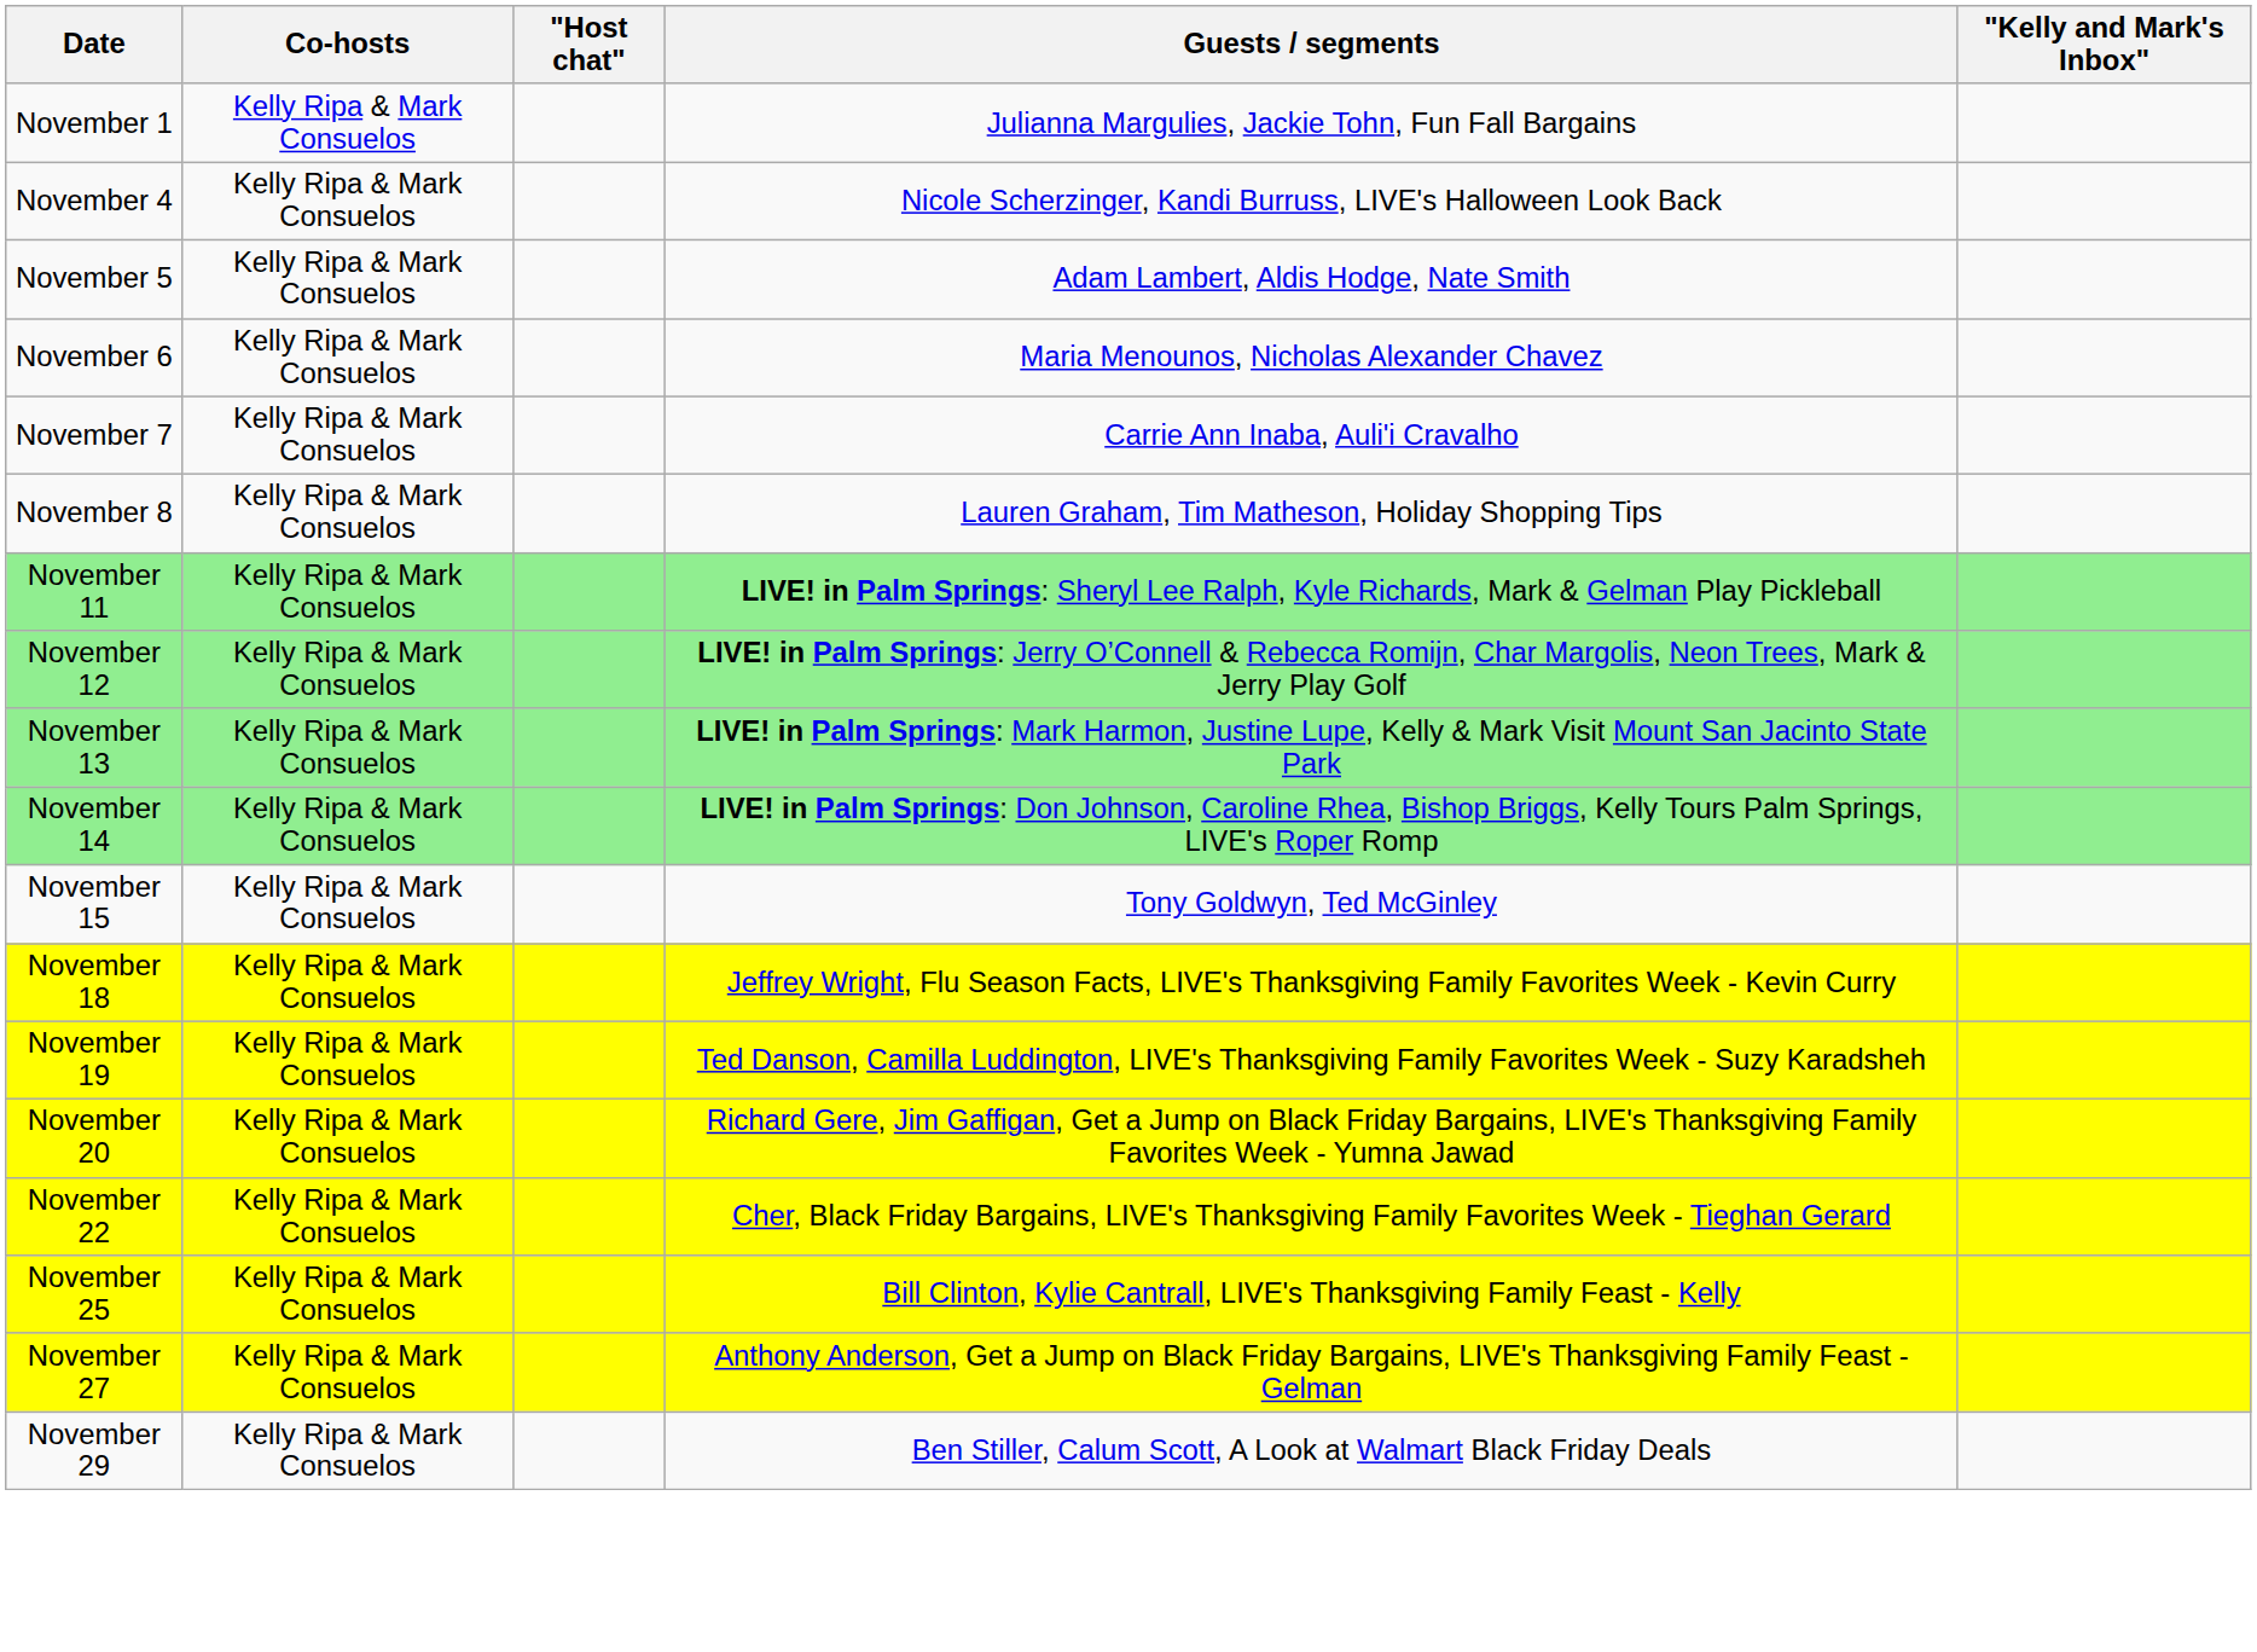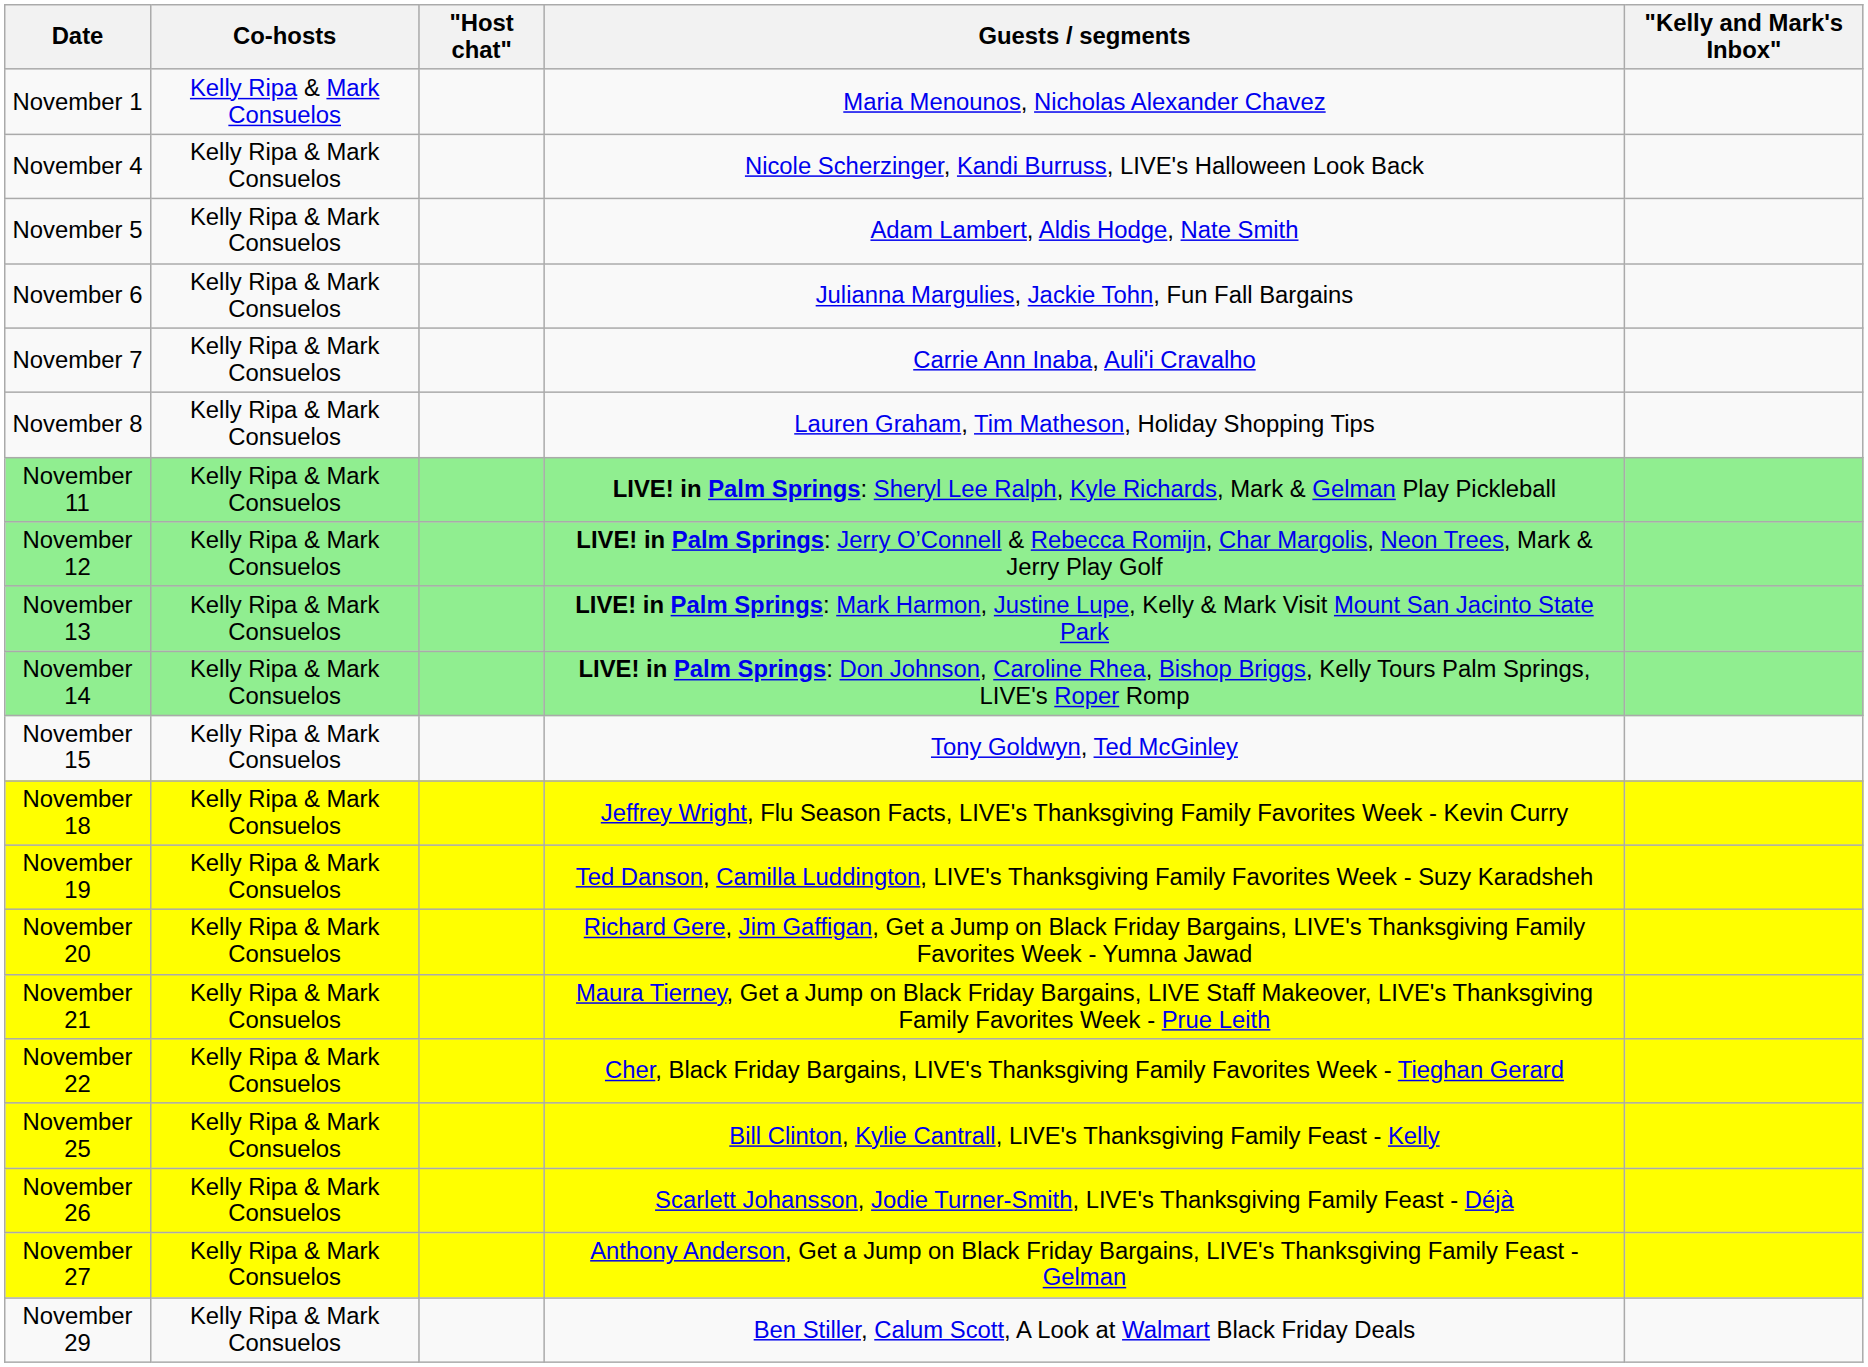 <table class="wikitable sortable" style="text-align:center;">
 <tr>
 <th>Date</th>
 <th>Co-hosts</th>
 <th>"Host chat"</th>
 <th>Guests / segments</th>
 <th>"Kelly and Mark's Inbox"</th>
 </tr>
 <tr>
 <td>November 1</td>
 <td><a href='#'>Kelly Ripa</a> & <a href='#'>Mark Consuelos</a></td>
 <td></td>
-<td><a href='#'>Julianna Margulies</a>, <a href='#'>Jackie Tohn</a>, Fun Fall Bargains</td>
+<td><a href='#'>Maria Menounos</a>, <a href='#'>Nicholas Alexander Chavez</a></td>
 <td></td>
 </tr>
 <tr>
 <td>November 4</td>
 <td>Kelly Ripa & Mark Consuelos</td>
 <td></td>
 <td><a href='#'>Nicole Scherzinger</a>, <a href='#'>Kandi Burruss</a>, LIVE's Halloween Look Back</td>
 <td></td>
 </tr>
 <tr>
 <td>November 5</td>
 <td>Kelly Ripa & Mark Consuelos</td>
 <td></td>
 <td><a href='#'>Adam Lambert</a>, <a href='#'>Aldis Hodge</a>, <a href='#'>Nate Smith</a></td>
 <td></td>
 </tr>
 <tr>
 <td>November 6</td>
 <td>Kelly Ripa & Mark Consuelos</td>
 <td></td>
-<td><a href='#'>Maria Menounos</a>, <a href='#'>Nicholas Alexander Chavez</a></td>
+<td><a href='#'>Julianna Margulies</a>, <a href='#'>Jackie Tohn</a>, Fun Fall Bargains</td>
 <td></td>
 </tr>
 <tr>
 <td>November 7</td>
 <td>Kelly Ripa & Mark Consuelos</td>
 <td></td>
 <td><a href='#'>Carrie Ann Inaba</a>, <a href='#'>Auli'i Cravalho</a></td>
 <td></td>
 </tr>
 <tr>
 <td>November 8</td>
 <td>Kelly Ripa & Mark Consuelos</td>
 <td></td>
 <td><a href='#'>Lauren Graham</a>, <a href='#'>Tim Matheson</a>, Holiday Shopping Tips</td>
 <td></td>
 </tr>
 <tr style="background:lightgreen;">
 <td>November 11</td>
 <td>Kelly Ripa & Mark Consuelos</td>
 <td></td>
 <td><strong>LIVE! in <a href='#'>Palm Springs</a></strong>: <a href='#'>Sheryl Lee Ralph</a>, <a href='#'>Kyle Richards</a>, Mark & <a href='#'>Gelman</a> Play Pickleball</td>
 <td></td>
 </tr>
 <tr style="background:lightgreen;">
 <td>November 12</td>
 <td>Kelly Ripa & Mark Consuelos</td>
 <td></td>
 <td><strong>LIVE! in <a href='#'>Palm Springs</a></strong>: <a href='#'>Jerry O’Connell</a> & <a href='#'>Rebecca Romijn</a>, <a href='#'>Char Margolis</a>, <a href='#'>Neon Trees</a>, Mark & Jerry Play Golf</td>
 <td></td>
 </tr>
 <tr style="background:lightgreen;">
 <td>November 13</td>
 <td>Kelly Ripa & Mark Consuelos</td>
 <td></td>
 <td><strong>LIVE! in <a href='#'>Palm Springs</a></strong>: <a href='#'>Mark Harmon</a>, <a href='#'>Justine Lupe</a>, Kelly & Mark Visit <a href='#'>Mount San Jacinto State Park</a></td>
 <td></td>
 </tr>
 <tr style="background:lightgreen;">
 <td>November 14</td>
 <td>Kelly Ripa & Mark Consuelos</td>
 <td></td>
 <td><strong>LIVE! in <a href='#'>Palm Springs</a></strong>: <a href='#'>Don Johnson</a>, <a href='#'>Caroline Rhea</a>, <a href='#'>Bishop Briggs</a>, Kelly Tours Palm Springs, LIVE's <a href='#'>Roper</a> Romp</td>
 <td></td>
 </tr>
 <tr>
 <td>November 15</td>
 <td>Kelly Ripa & Mark Consuelos</td>
 <td></td>
 <td><a href='#'>Tony Goldwyn</a>, <a href='#'>Ted McGinley</a></td>
 <td></td>
 </tr>
 <tr style="background:yellow;">
 <td>November 18</td>
 <td>Kelly Ripa & Mark Consuelos</td>
 <td></td>
 <td><a href='#'>Jeffrey Wright</a>, Flu Season Facts, LIVE's Thanksgiving Family Favorites Week - Kevin Curry</td>
 <td></td>
 </tr>
 <tr style="background:yellow;">
 <td>November 19</td>
 <td>Kelly Ripa & Mark Consuelos</td>
 <td></td>
 <td><a href='#'>Ted Danson</a>, <a href='#'>Camilla Luddington</a>, LIVE's Thanksgiving Family Favorites Week - Suzy Karadsheh</td>
 <td></td>
 </tr>
 <tr style="background:yellow;">
 <td>November 20</td>
 <td>Kelly Ripa & Mark Consuelos</td>
 <td></td>
 <td><a href='#'>Richard Gere</a>, <a href='#'>Jim Gaffigan</a>, Get a Jump on Black Friday Bargains, LIVE's Thanksgiving Family Favorites Week - Yumna Jawad</td>
 <td></td>
 </tr>
 <tr style="background:yellow;">
+<td>November 21</td>
+<td>Kelly Ripa & Mark Consuelos</td>
+<td></td>
+<td><a href='#'>Maura Tierney</a>, Get a Jump on Black Friday Bargains, LIVE Staff Makeover, LIVE's Thanksgiving Family Favorites Week - <a href='#'>Prue Leith</a></td>
+<td></td>
+</tr>
+<tr style="background:yellow;">
 <td>November 22</td>
 <td>Kelly Ripa & Mark Consuelos</td>
 <td></td>
 <td><a href='#'>Cher</a>, Black Friday Bargains, LIVE's Thanksgiving Family Favorites Week - <a href='#'>Tieghan Gerard</a></td>
 <td></td>
 </tr>
 <tr style="background:yellow;">
 <td>November 25</td>
 <td>Kelly Ripa & Mark Consuelos</td>
 <td></td>
 <td><a href='#'>Bill Clinton</a>, <a href='#'>Kylie Cantrall</a>, LIVE's Thanksgiving Family Feast - <a href='#'>Kelly</a></td>
+<td></td>
+</tr>
+<tr style="background:yellow;">
+<td>November 26</td>
+<td>Kelly Ripa & Mark Consuelos</td>
+<td></td>
+<td><a href='#'>Scarlett Johansson</a>, <a href='#'>Jodie Turner-Smith</a>, LIVE's Thanksgiving Family Feast - <a href='#'>Déjà</a></td>
 <td></td>
 </tr>
 <tr style="background:yellow;">
 <td>November 27</td>
 <td>Kelly Ripa & Mark Consuelos</td>
 <td></td>
 <td><a href='#'>Anthony Anderson</a>, Get a Jump on Black Friday Bargains, LIVE's Thanksgiving Family Feast - <a href='#'>Gelman</a></td>
 <td></td>
 </tr>
 <tr>
 <td>November 29</td>
 <td>Kelly Ripa & Mark Consuelos</td>
 <td></td>
 <td><a href='#'>Ben Stiller</a>, <a href='#'>Calum Scott</a>, A Look at <a href='#'>Walmart</a> Black Friday Deals</td>
 <td></td>
 </tr>
 </table>
